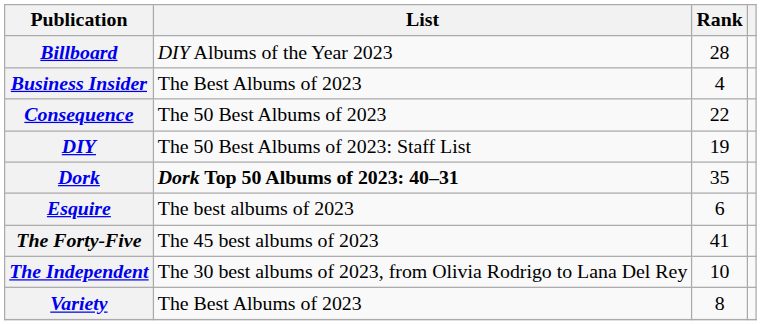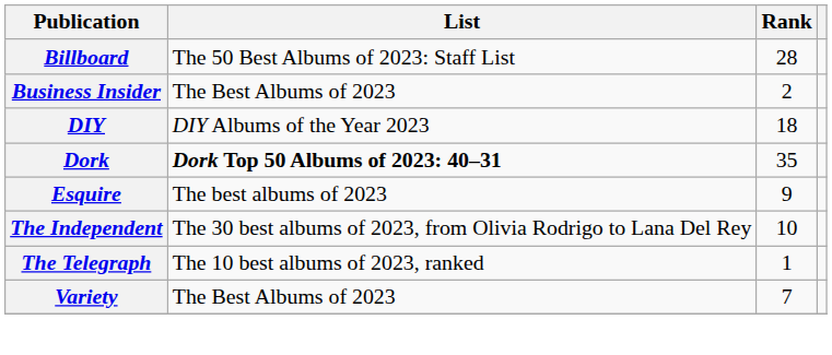 <table class="wikitable sortable plainrowheaders">
 <tr>
 <th scope="col">Publication</th>
 <th scope="col">List</th>
 <th scope="col">Rank</th>
 <th scope="col" class="unsortable"></th>
 </tr>
 <tr>
 <th scope="row"><em><a href='#'>Billboard</a></em></th>
-<td><em>DIY</em> Albums of the Year 2023</td>
+<td>The 50 Best Albums of 2023: Staff List</td>
 <td style="text-align:center;">28</td>
 <td style="text-align:center;"></td>
 </tr>
 <tr>
 <th scope="row"><em><a href='#'>Business Insider</a></em></th>
 <td>The Best Albums of 2023</td>
-<td style="text-align:center;">4</td>
-<td style="text-align:center;"></td>
-</tr>
-<tr>
-<th scope="row"><em><a href='#'>Consequence</a></em></th>
-<td>The 50 Best Albums of 2023</td>
-<td style="text-align:center;">22</td>
+<td style="text-align:center;">2</td>
 <td style="text-align:center;"></td>
 </tr>
 <tr>
 <th scope="row"><em><a href='#'>DIY</a></em></th>
-<td>The 50 Best Albums of 2023: Staff List</td>
-<td style="text-align:center;">19</td>
+<td><em>DIY</em> Albums of the Year 2023</td>
+<td style="text-align:center;">18</td>
 <td style="text-align:center;"></td>
 </tr>
 <tr>
 <th scope="row"><em><a href='#'>Dork</a></em></th>
 <td><strong><em>Dork</em> Top 50 Albums of 2023: 40–31</strong></td>
 <td style="text-align:center;">35</td>
 <td style="text-align:center;"></td>
 </tr>
 <tr>
 <th scope="row"><em><a href='#'>Esquire</a></em></th>
 <td>The best albums of 2023</td>
-<td style="text-align:center;">6</td>
-<td style="text-align:center;"></td>
-</tr>
-<tr>
-<th scope="row"><em>The Forty-Five</em></th>
-<td>The 45 best albums of 2023</td>
-<td style="text-align:center;">41</td>
+<td style="text-align:center;">9</td>
 <td style="text-align:center;"></td>
 </tr>
 <tr>
 <th scope="row"><em><a href='#'>The Independent</a></em></th>
 <td>The 30 best albums of 2023, from Olivia Rodrigo to Lana Del Rey</td>
 <td style="text-align:center;">10</td>
 <td style="text-align:center;"></td>
 </tr>
 <tr>
+<th scope="row"><em><a href='#'>The Telegraph</a></em></th>
+<td>The 10 best albums of 2023, ranked</td>
+<td style="text-align:center;">1</td>
+<td style="text-align:center;"></td>
+</tr>
+<tr>
 <th scope="row"><em><a href='#'>Variety</a></em></th>
 <td>The Best Albums of 2023</td>
-<td style="text-align:center;">8</td>
+<td style="text-align:center;">7</td>
 <td style="text-align:center;"></td>
 </tr>
 <tr>
 </tr>
 </table>
